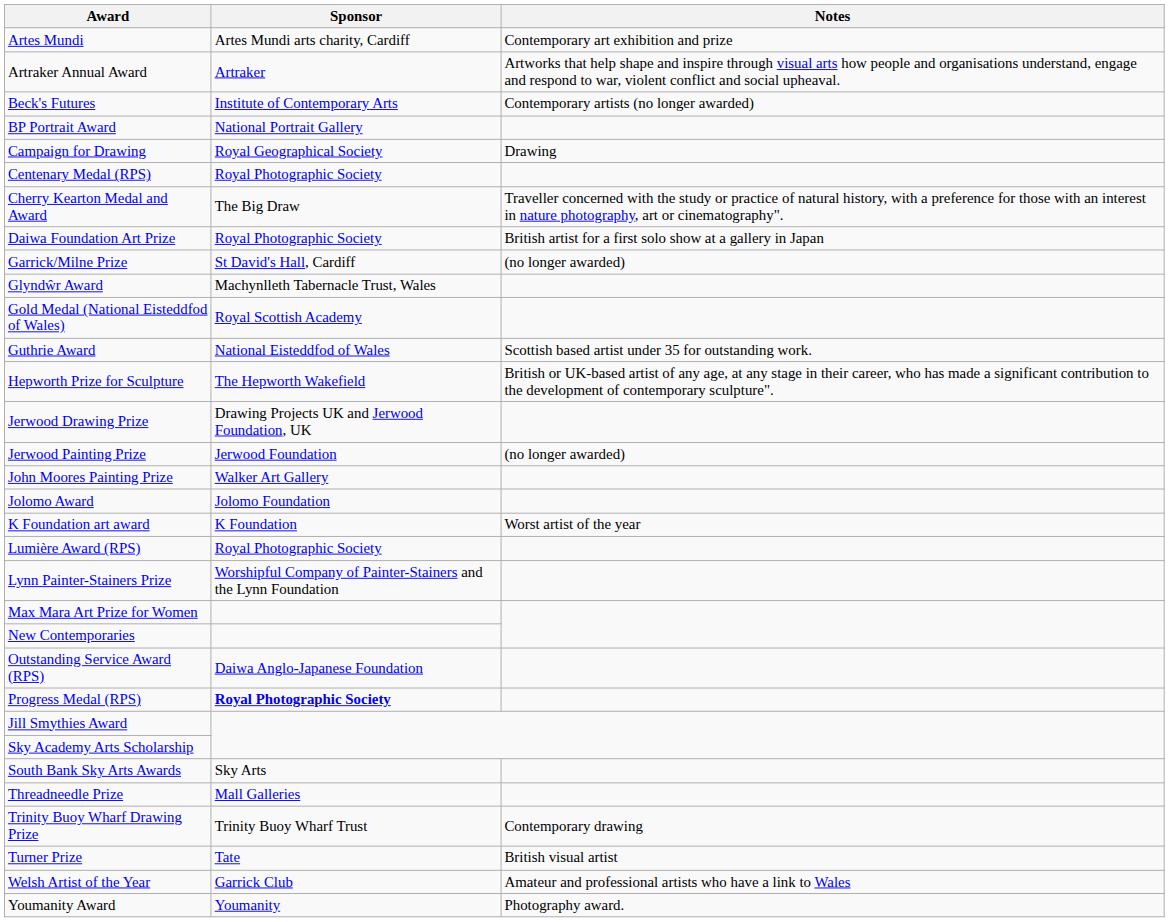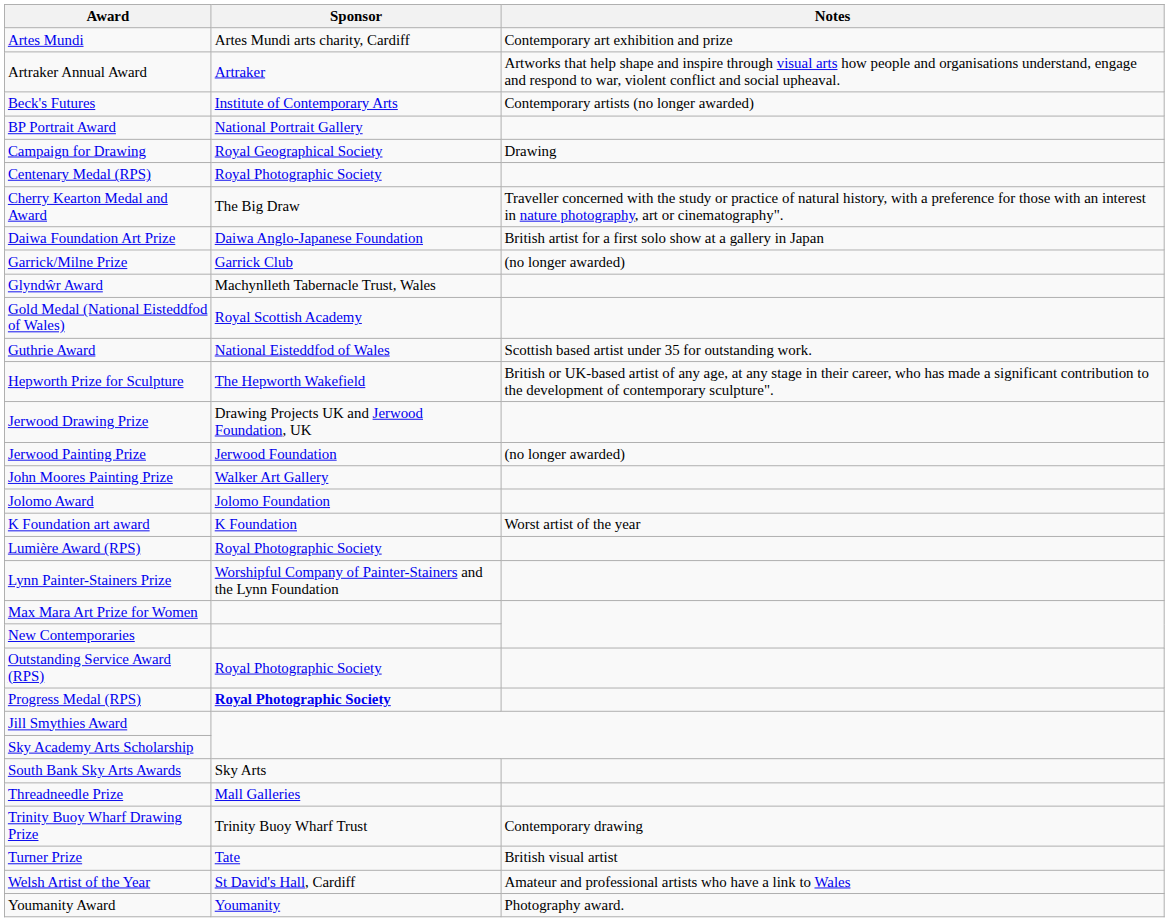 <table Class="wikitable sortable">
 <tr>
 <th>Award</th>
 <th>Sponsor</th>
 <th>Notes</th>
 </tr>
 <tr>
 <td><a href='#'>Artes Mundi</a></td>
 <td>Artes Mundi arts charity, Cardiff</td>
 <td>Contemporary art exhibition and prize</td>
 </tr>
 <tr>
 <td>Artraker Annual Award</td>
 <td><a href='#'>Artraker</a></td>
 <td>Artworks that help shape and inspire through <a href='#'>visual arts</a> how people and organisations understand, engage and respond to war, violent conflict and social upheaval.</td>
 </tr>
 <tr>
 <td><a href='#'>Beck's Futures</a></td>
 <td><a href='#'>Institute of Contemporary Arts</a></td>
 <td>Contemporary artists (no longer awarded)</td>
 </tr>
 <tr>
 <td><a href='#'>BP Portrait Award</a></td>
 <td><a href='#'>National Portrait Gallery</a></td>
 <td></td>
 </tr>
 <tr>
 <td><a href='#'>Campaign for Drawing</a></td>
 <td><a href='#'>Royal Geographical Society</a></td>
 <td>Drawing</td>
 </tr>
 <tr>
 <td><a href='#'>Centenary Medal (RPS)</a></td>
 <td><a href='#'>Royal Photographic Society</a></td>
 <td></td>
 </tr>
 <tr>
 <td><a href='#'>Cherry Kearton Medal and Award</a></td>
 <td>The Big Draw</td>
 <td>Traveller concerned with the study or practice of natural history, with a preference for those with an interest in <a href='#'>nature photography</a>, art or cinematography".</td>
 </tr>
 <tr>
 <td><a href='#'>Daiwa Foundation Art Prize</a></td>
-<td><a href='#'>Royal Photographic Society</a></td>
+<td><a href='#'>Daiwa Anglo-Japanese Foundation</a></td>
 <td>British artist for a first solo show at a gallery in Japan</td>
 </tr>
 <tr>
 <td><a href='#'>Garrick/Milne Prize</a></td>
-<td><a href='#'>St David's Hall</a>, Cardiff</td>
+<td><a href='#'>Garrick Club</a></td>
 <td>(no longer awarded)</td>
 </tr>
 <tr>
 <td><a href='#'>Glyndŵr Award</a></td>
 <td>Machynlleth Tabernacle Trust, Wales</td>
 <td></td>
 </tr>
 <tr>
 <td><a href='#'>Gold Medal (National Eisteddfod of Wales)</a></td>
 <td><a href='#'>Royal Scottish Academy</a></td>
 <td></td>
 </tr>
 <tr>
 <td><a href='#'>Guthrie Award</a></td>
 <td><a href='#'>National Eisteddfod of Wales</a></td>
 <td>Scottish based artist under 35 for outstanding work.</td>
 </tr>
 <tr>
 <td><a href='#'>Hepworth Prize for Sculpture</a></td>
 <td><a href='#'>The Hepworth Wakefield</a></td>
 <td>British or UK-based artist of any age, at any stage in their career, who has made a significant contribution to the development of contemporary sculpture".</td>
 </tr>
 <tr>
 <td><a href='#'>Jerwood Drawing Prize</a></td>
 <td>Drawing Projects UK and <a href='#'>Jerwood Foundation</a>, UK</td>
 <td></td>
 </tr>
 <tr>
 <td><a href='#'>Jerwood Painting Prize</a></td>
 <td><a href='#'>Jerwood Foundation</a></td>
 <td>(no longer awarded)</td>
 </tr>
 <tr>
 <td><a href='#'>John Moores Painting Prize</a></td>
 <td><a href='#'>Walker Art Gallery</a></td>
 <td></td>
 </tr>
 <tr>
 <td><a href='#'>Jolomo Award</a></td>
 <td><a href='#'>Jolomo Foundation</a></td>
 <td></td>
 </tr>
 <tr>
 <td><a href='#'>K Foundation art award</a></td>
 <td><a href='#'>K Foundation</a></td>
 <td>Worst artist of the year</td>
 </tr>
 <tr>
 <td><a href='#'>Lumière Award (RPS)</a></td>
 <td><a href='#'>Royal Photographic Society</a></td>
 <td></td>
 </tr>
 <tr>
 <td><a href='#'>Lynn Painter-Stainers Prize</a></td>
 <td><a href='#'>Worshipful Company of Painter-Stainers</a> and the Lynn Foundation</td>
 <td></td>
 </tr>
 <tr>
 <td><a href='#'>Max Mara Art Prize for Women</a></td>
 <td></td>
 </tr>
 <tr>
 <td><a href='#'>New Contemporaries</a></td>
 <td></td>
 </tr>
 <tr>
 <td><a href='#'>Outstanding Service Award (RPS)</a></td>
-<td><a href='#'>Daiwa Anglo-Japanese Foundation</a></td>
+<td><a href='#'>Royal Photographic Society</a></td>
 <td></td>
 </tr>
 <tr>
 <td><a href='#'>Progress Medal (RPS)</a></td>
 <td><strong><a href='#'>Royal Photographic Society</a></strong></td>
 <td></td>
 </tr>
 <tr>
 <td><a href='#'>Jill Smythies Award</a></td>
 </tr>
 <tr>
 <td><a href='#'>Sky Academy Arts Scholarship</a></td>
 </tr>
 <tr>
 <td><a href='#'>South Bank Sky Arts Awards</a></td>
 <td>Sky Arts</td>
 <td></td>
 </tr>
 <tr>
 <td><a href='#'>Threadneedle Prize</a></td>
 <td><a href='#'>Mall Galleries</a></td>
 <td></td>
 </tr>
 <tr>
 <td><a href='#'>Trinity Buoy Wharf Drawing Prize</a></td>
 <td>Trinity Buoy Wharf Trust</td>
 <td>Contemporary drawing</td>
 </tr>
 <tr>
 <td><a href='#'>Turner Prize</a></td>
 <td><a href='#'>Tate</a></td>
 <td>British visual artist</td>
 </tr>
 <tr>
 <td><a href='#'>Welsh Artist of the Year</a></td>
-<td><a href='#'>Garrick Club</a></td>
+<td><a href='#'>St David's Hall</a>, Cardiff</td>
 <td>Amateur and professional artists who have a link to <a href='#'>Wales</a></td>
 </tr>
 <tr>
 <td>Youmanity Award</td>
 <td><a href='#'>Youmanity</a></td>
 <td>Photography award.</td>
 </tr>
 </table>
